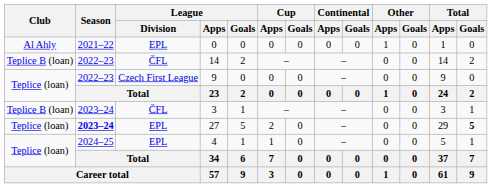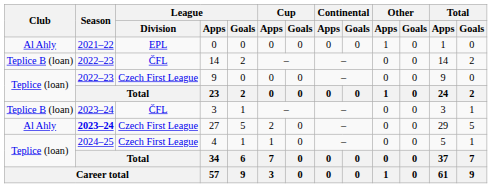 <table class=wikitable style=text-align:center>
 <tr>
 <th rowspan=2>Club</th>
 <th rowspan=2>Season</th>
 <th colspan=3>League</th>
 <th colspan=2>Cup</th>
 <th colspan=2>Continental</th>
 <th colspan=2>Other</th>
 <th colspan=2>Total</th>
 </tr>
 <tr>
 <th>Division</th>
 <th>Apps</th>
 <th>Goals</th>
 <th>Apps</th>
 <th>Goals</th>
 <th>Apps</th>
 <th>Goals</th>
 <th>Apps</th>
 <th>Goals</th>
 <th>Apps</th>
 <th>Goals</th>
 </tr>
 <tr>
 <td rowspan="1"><a href='#'>Al Ahly</a></td>
 <td><a href='#'>2021–22</a></td>
 <td rowspan="1"><a href='#'>EPL</a></td>
 <td>0</td>
 <td>0</td>
 <td>0</td>
 <td>0</td>
 <td>0</td>
 <td>0</td>
 <td>1</td>
 <td>0</td>
 <td>1</td>
 <td>0</td>
 </tr>
 <tr>
 <td><a href='#'>Teplice B</a> (loan)</td>
 <td><a href='#'>2022–23</a></td>
 <td><a href='#'>ČFL</a></td>
 <td>14</td>
 <td>2</td>
 <td colspan="2">–</td>
 <td colspan="2">–</td>
 <td>0</td>
 <td>0</td>
 <td>14</td>
 <td>2</td>
 </tr>
 <tr>
 <td rowspan="2"><a href='#'>Teplice</a> (loan)</td>
 <td><a href='#'>2022–23</a></td>
 <td><a href='#'>Czech First League</a></td>
 <td>9</td>
 <td>0</td>
 <td>0</td>
 <td>0</td>
 <td colspan="2">–</td>
 <td>0</td>
 <td>0</td>
 <td>9</td>
 <td>0</td>
 </tr>
 <tr>
 <th colspan="2">Total</th>
 <th>23</th>
 <th>2</th>
 <th>0</th>
 <th>0</th>
 <th>0</th>
 <th>0</th>
 <th>1</th>
 <th>0</th>
 <th>24</th>
 <th>2</th>
 </tr>
 <tr>
 <td><a href='#'>Teplice B</a> (loan)</td>
 <td><a href='#'>2023–24</a></td>
 <td><a href='#'>ČFL</a></td>
 <td>3</td>
 <td>1</td>
 <td colspan="2">–</td>
 <td colspan="2">–</td>
 <td>0</td>
 <td>0</td>
 <td>3</td>
 <td>1</td>
 </tr>
 <tr>
-<td><a href='#'>Teplice</a> (loan)</td>
+<td rowspan="1"><a href='#'>Al Ahly</a></td>
 <td><strong><a href='#'>2023–24</a></strong></td>
-<td rowspan="1"><a href='#'>EPL</a></td>
+<td><a href='#'>Czech First League</a></td>
 <td>27</td>
 <td>5</td>
 <td>2</td>
 <td>0</td>
 <td colspan="2">–</td>
 <td>0</td>
 <td>0</td>
 <td>29</td>
-<td><strong>5</strong></td>
+<td>5</td>
 </tr>
 <tr>
 <td rowspan="2"><a href='#'>Teplice</a> (loan)</td>
 <td><a href='#'>2024–25</a></td>
-<td rowspan="1"><a href='#'>EPL</a></td>
+<td><a href='#'>Czech First League</a></td>
 <td>4</td>
 <td>1</td>
 <td>1</td>
 <td>0</td>
 <td colspan="2">–</td>
 <td>0</td>
 <td>0</td>
 <td>5</td>
 <td>1</td>
 </tr>
 <tr>
 <th colspan="2">Total</th>
 <th>34</th>
 <th>6</th>
 <th>7</th>
 <th>0</th>
 <th>0</th>
 <th>0</th>
 <th>0</th>
 <th>0</th>
 <th>37</th>
 <th>7</th>
 </tr>
 <tr>
 <th colspan=3>Career total</th>
 <th>57</th>
 <th>9</th>
 <th>3</th>
 <th>0</th>
 <th>0</th>
 <th>0</th>
 <th>1</th>
 <th>0</th>
 <th>61</th>
 <th>9</th>
 </tr>
 </table>
